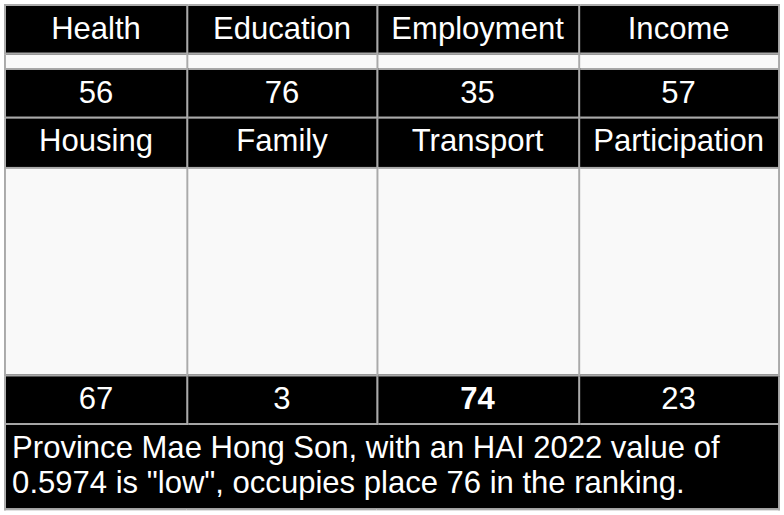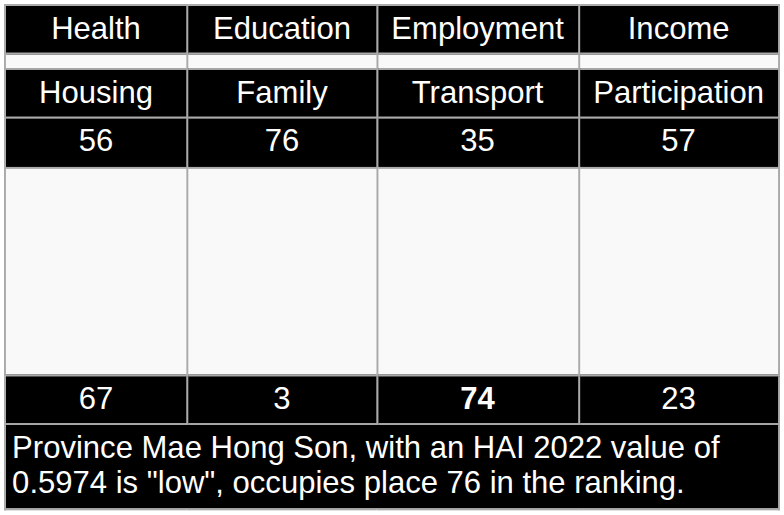 <table class="wikitable floatright" style="width:400px;">
 <tr style="color:white; text-align:center; background:black;">
 <td style="width:100px; ">Health</td>
 <td style="width:100px; ">Education</td>
 <td style="width:100px; ">Employment</td>
 <td style="width:100px; ">Income</td>
 </tr>
 <tr>
 <td></td>
 <td></td>
 <td></td>
 <td></td>
 </tr>
 <tr style="color:white; text-align:center; background:black;">
+<td>Housing</td>
+<td>Family</td>
+<td>Transport</td>
+<td>Participation</td>
+</tr>
+<tr style="color:white; text-align:center; background:black;">
 <td>56</td>
 <td>76</td>
 <td>35</td>
 <td>57</td>
-</tr>
-<tr style="color:white; text-align:center; background:black;">
-<td>Housing</td>
-<td>Family</td>
-<td>Transport</td>
-<td>Participation</td>
 </tr>
 <tr>
 <td style="height:100px;"></td>
 <td></td>
 <td></td>
 <td></td>
 </tr>
 <tr style="color:white; text-align:center; background:black;">
 <td>67</td>
 <td>3</td>
 <td><strong>74</strong></td>
 <td>23</td>
 </tr>
 <tr>
 <td colspan="4"; style="background:black; color:white;">Province Mae Hong Son, with an HAI 2022 value of 0.5974 is "low", occupies place 76 in the ranking.</td>
 </tr>
 </table>
